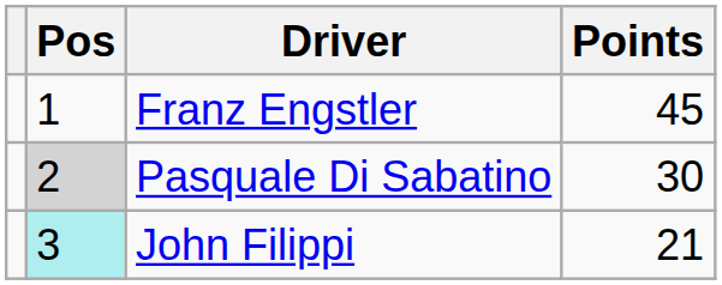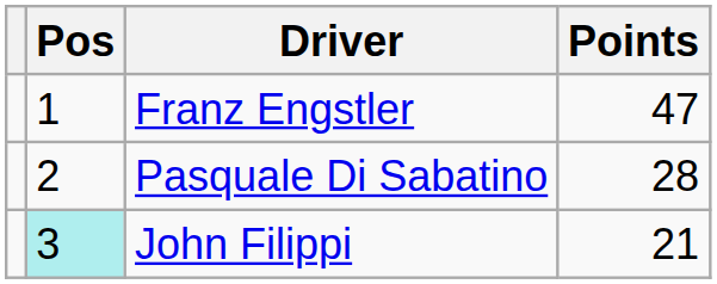 <table class="wikitable" style="font-size: 95%;">
 <tr>
 <th></th>
 <th>Pos</th>
 <th>Driver</th>
 <th>Points</th>
 </tr>
 <tr>
 <td align="left"></td>
 <td>1</td>
 <td> <a href='#'>Franz Engstler</a></td>
-<td align="right">45</td>
+<td align="right">47</td>
 </tr>
 <tr>
 <td align="left"></td>
-<td style="background: lightgrey;">2</td>
+<td>2</td>
 <td> <a href='#'>Pasquale Di Sabatino</a></td>
-<td align="right">30</td>
+<td align="right">28</td>
 </tr>
 <tr>
 <td align="left"></td>
 <td style="background: paleturquoise;">3</td>
 <td> <a href='#'>John Filippi</a></td>
 <td align="right">21</td>
 </tr>
 </table>
